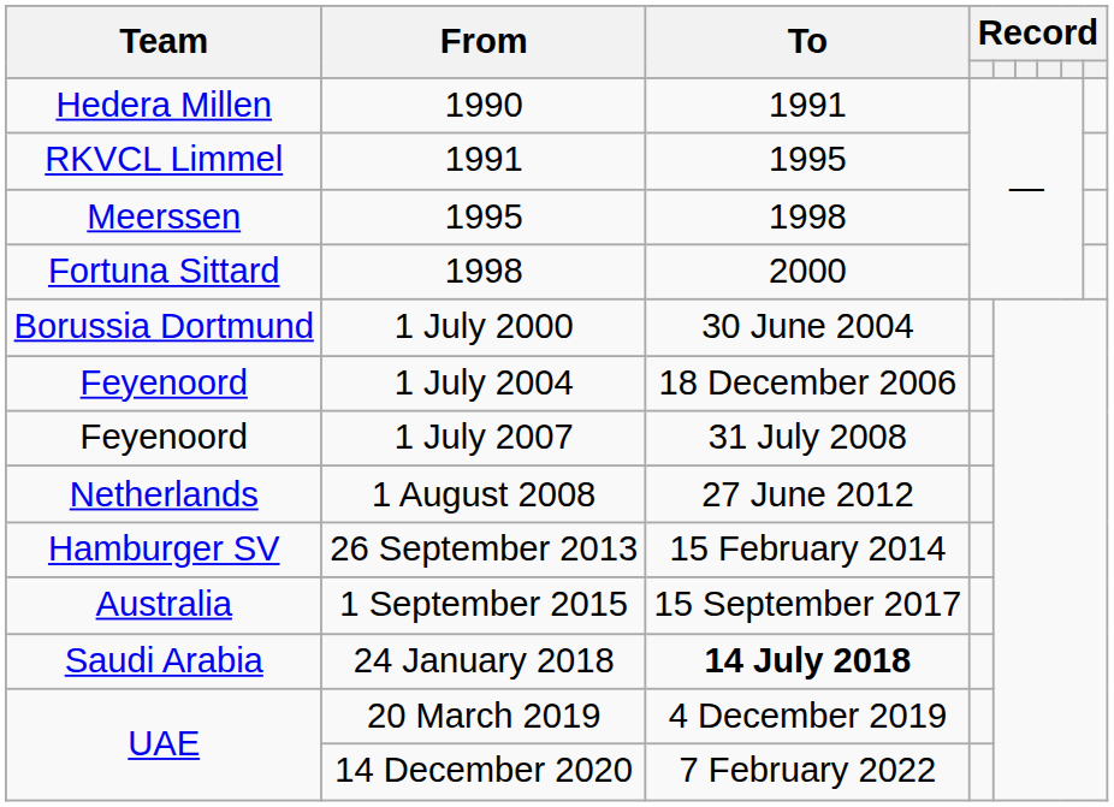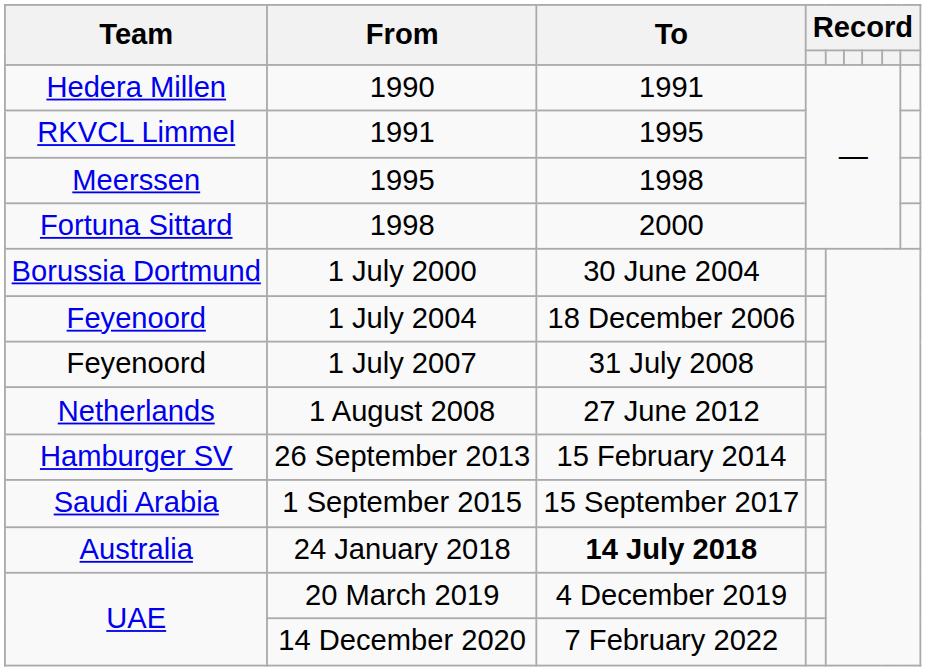 <table class="wikitable" style="text-align: center">
 <tr>
 <th rowspan=2>Team</th>
 <th rowspan=2>From</th>
 <th rowspan=2>To</th>
 <th colspan=6>Record</th>
 </tr>
 <tr>
 <th></th>
 <th></th>
 <th></th>
 <th></th>
 <th></th>
 <th></th>
 </tr>
 <tr>
 <td><a href='#'>Hedera Millen</a></td>
 <td>1990</td>
 <td>1991</td>
 <td rowspan=4 colspan=5>—</td>
 <td></td>
 </tr>
 <tr>
 <td><a href='#'>RKVCL Limmel</a></td>
 <td>1991</td>
 <td>1995</td>
 <td></td>
 </tr>
 <tr>
 <td><a href='#'>Meerssen</a></td>
 <td>1995</td>
 <td>1998</td>
 <td></td>
 </tr>
 <tr>
 <td><a href='#'>Fortuna Sittard</a></td>
 <td>1998</td>
 <td>2000</td>
 <td></td>
 </tr>
 <tr>
 <td><a href='#'>Borussia Dortmund</a></td>
 <td>1 July 2000</td>
 <td>30 June 2004<br></td>
 <td></td>
 </tr>
 <tr>
 <td><a href='#'>Feyenoord</a></td>
 <td>1 July 2004</td>
 <td>18 December 2006<br></td>
 <td></td>
 </tr>
 <tr>
 <td>Feyenoord</td>
 <td>1 July 2007</td>
 <td>31 July 2008<br></td>
 <td></td>
 </tr>
 <tr>
 <td><a href='#'>Netherlands</a></td>
 <td>1 August 2008</td>
 <td>27 June 2012<br></td>
 <td></td>
 </tr>
 <tr>
 <td><a href='#'>Hamburger SV</a></td>
 <td>26 September 2013</td>
 <td>15 February 2014<br></td>
 <td></td>
 </tr>
 <tr>
-<td><a href='#'>Australia</a></td>
+<td><a href='#'>Saudi Arabia</a></td>
 <td>1 September 2015</td>
 <td>15 September 2017<br></td>
 <td></td>
 </tr>
 <tr>
-<td><a href='#'>Saudi Arabia</a></td>
+<td><a href='#'>Australia</a></td>
 <td>24 January 2018</td>
 <td><strong>14 July 2018<br></strong></td>
 <td></td>
 </tr>
 <tr>
 <td rowspan=2><a href='#'>UAE</a></td>
 <td>20 March 2019</td>
 <td>4 December 2019<br></td>
 <td></td>
 </tr>
 <tr>
 <td>14 December 2020</td>
 <td>7 February 2022<br></td>
 <td></td>
 </tr>
 </table>
